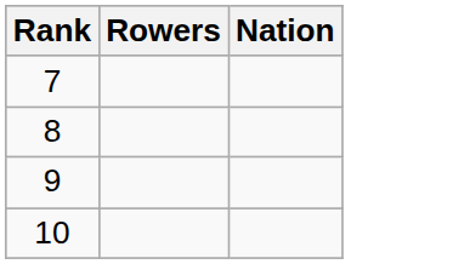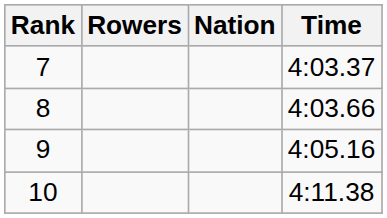 <table class="wikitable sortable" style="text-align:center">
 <tr>
 <th>Rank</th>
 <th>Rowers</th>
 <th>Nation</th>
+<th>Time</th>
 </tr>
 <tr>
 <td>7</td>
 <td align=left data-sort-value="Klaasse, Helie"></td>
 <td align=left></td>
+<td>4:03.37</td>
 </tr>
 <tr>
 <td>8</td>
 <td align=left data-sort-value="Neffeová, Miluše"></td>
 <td align=left></td>
+<td>4:03.66</td>
 </tr>
 <tr>
 <td>9</td>
 <td align=left data-sort-value="Rabiller, Josiane"></td>
 <td align=left></td>
+<td>4:05.16</td>
 </tr>
 <tr>
 <td>10</td>
 <td align=left data-sort-value="Leibetseder, Maria"></td>
 <td align=left></td>
+<td>4:11.38</td>
 </tr>
 </table>
